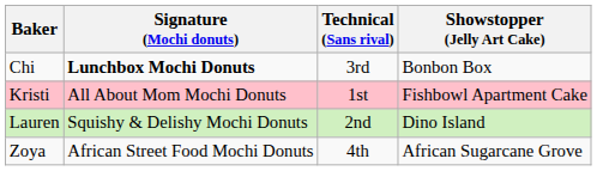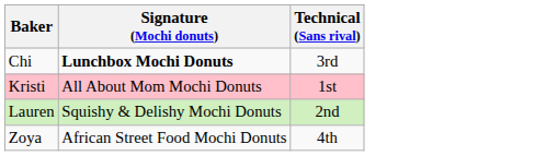 <table class="wikitable" style="text-align:center;">
 <tr>
 <th>Baker</th>
 <th>Signature<br><small>(<a href='#'>Mochi donuts</a>)</small></th>
 <th>Technical<br><small>(<a href='#'>Sans rival</a>)</small></th>
-<th>Showstopper<br><small>(Jelly Art Cake)</small></th>
 </tr>
 <tr>
 <td align="left">Chi</td>
 <td align="left"><strong>Lunchbox Mochi Donuts</strong></td>
 <td>3rd</td>
-<td align="left">Bonbon Box</td>
 </tr>
 <tr bgcolor=pink>
 <td align="left">Kristi</td>
 <td align="left">All About Mom Mochi Donuts</td>
 <td>1st</td>
-<td align="left">Fishbowl Apartment Cake</td>
 </tr>
 <tr style="background:#d0f0c0;">
 <td align="left">Lauren</td>
 <td align="left">Squishy & Delishy Mochi Donuts</td>
 <td>2nd</td>
-<td align="left">Dino Island</td>
 </tr>
 <tr>
 <td align="left">Zoya</td>
 <td align="left">African Street Food Mochi Donuts</td>
 <td>4th</td>
-<td align="left">African Sugarcane Grove</td>
 </tr>
 </table>
